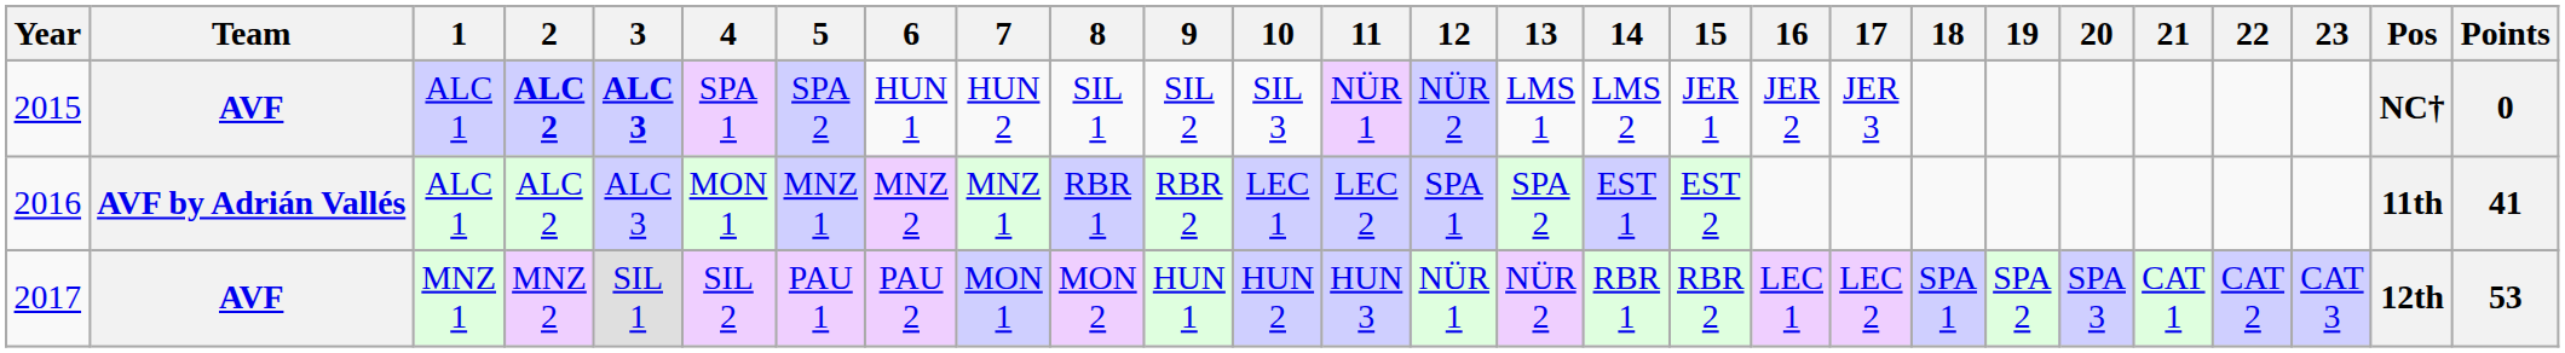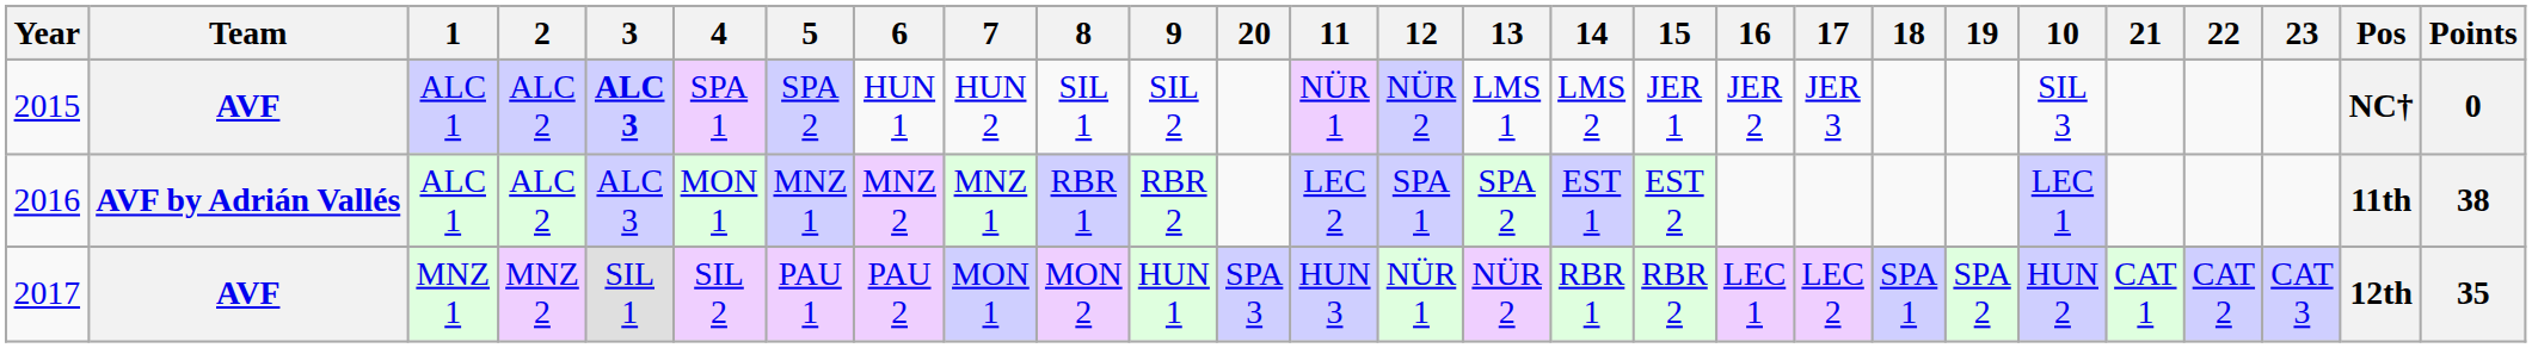 <table class="wikitable" style="text-align:center; font-size:85%">
 <tr>
 <th>Year</th>
 <th>Team</th>
 <th>1</th>
 <th>2</th>
 <th>3</th>
 <th>4</th>
 <th>5</th>
 <th>6</th>
 <th>7</th>
 <th>8</th>
 <th>9</th>
-<th>10</th>
+<th>20</th>
 <th>11</th>
 <th>12</th>
 <th>13</th>
 <th>14</th>
 <th>15</th>
 <th>16</th>
 <th>17</th>
 <th>18</th>
 <th>19</th>
-<th>20</th>
+<th>10</th>
 <th>21</th>
 <th>22</th>
 <th>23</th>
 <th>Pos</th>
 <th>Points</th>
 </tr>
 <tr>
 <td><a href='#'>2015</a></td>
 <th nowrap><a href='#'>AVF</a></th>
 <td style="background:#CFCFFF;"><a href='#'>ALC<br>1</a><br></td>
-<td style="background:#CFCFFF;"><strong><a href='#'>ALC<br>2</a><br></strong></td>
+<td style="background:#CFCFFF;"><a href='#'>ALC<br>2</a><br></td>
 <td style="background:#CFCFFF;"><strong><a href='#'>ALC<br>3</a><br></strong></td>
 <td style="background:#EFCFFF;"><a href='#'>SPA<br>1</a><br></td>
 <td style="background:#CFCFFF;"><a href='#'>SPA<br>2</a><br></td>
 <td><a href='#'>HUN<br>1</a></td>
 <td><a href='#'>HUN<br>2</a></td>
 <td><a href='#'>SIL<br>1</a></td>
 <td><a href='#'>SIL<br>2</a></td>
-<td><a href='#'>SIL<br>3</a></td>
+<td></td>
 <td style="background:#EFCFFF;"><a href='#'>NÜR<br>1</a><br></td>
 <td style="background:#CFCFFF;"><a href='#'>NÜR<br>2</a><br></td>
 <td><a href='#'>LMS<br>1</a></td>
 <td><a href='#'>LMS<br>2</a></td>
 <td><a href='#'>JER<br>1</a></td>
 <td><a href='#'>JER<br>2</a></td>
 <td><a href='#'>JER<br>3</a></td>
 <td></td>
 <td></td>
-<td></td>
+<td><a href='#'>SIL<br>3</a></td>
 <td></td>
 <td></td>
 <td></td>
 <th>NC†</th>
 <th>0</th>
 </tr>
 <tr>
 <td><a href='#'>2016</a></td>
 <th nowrap><a href='#'>AVF by Adrián Vallés</a></th>
 <td style="background:#DFFFDF;"><a href='#'>ALC<br>1</a><br></td>
 <td style="background:#DFFFDF;"><a href='#'>ALC<br>2</a><br></td>
 <td style="background:#CFCFFF;"><a href='#'>ALC<br>3</a><br></td>
 <td style="background:#DFFFDF;"><a href='#'>MON<br>1</a><br></td>
 <td style="background:#CFCFFF;"><a href='#'>MNZ<br>1</a><br></td>
 <td style="background:#EFCFFF;"><a href='#'>MNZ<br>2</a><br></td>
 <td style="background:#DFFFDF;"><a href='#'>MNZ<br>1</a><br></td>
 <td style="background:#CFCFFF;"><a href='#'>RBR<br>1</a><br></td>
 <td style="background:#DFFFDF;"><a href='#'>RBR<br>2</a><br></td>
-<td style="background:#CFCFFF;"><a href='#'>LEC<br>1</a><br></td>
+<td></td>
 <td style="background:#CFCFFF;"><a href='#'>LEC<br>2</a><br></td>
 <td style="background:#CFCFFF;"><a href='#'>SPA<br>1</a><br></td>
 <td style="background:#DFFFDF;"><a href='#'>SPA<br>2</a><br></td>
 <td style="background:#CFCFFF;"><a href='#'>EST<br>1</a><br></td>
 <td style="background:#DFFFDF;"><a href='#'>EST<br>2</a><br></td>
 <td></td>
 <td></td>
 <td></td>
 <td></td>
-<td></td>
+<td style="background:#CFCFFF;"><a href='#'>LEC<br>1</a><br></td>
 <td></td>
 <td></td>
 <td></td>
 <th>11th</th>
-<th>41</th>
+<th>38</th>
 </tr>
 <tr>
 <td><a href='#'>2017</a></td>
 <th nowrap><a href='#'>AVF</a></th>
 <td style="background:#DFFFDF;"><a href='#'>MNZ<br>1</a><br></td>
 <td style="background:#EFCFFF;"><a href='#'>MNZ<br>2</a><br></td>
 <td style="background:#DFDFDF;"><a href='#'>SIL<br>1</a><br></td>
 <td style="background:#EFCFFF;"><a href='#'>SIL<br>2</a><br></td>
 <td style="background:#EFCFFF;"><a href='#'>PAU<br>1</a><br></td>
 <td style="background:#EFCFFF;"><a href='#'>PAU<br>2</a><br></td>
 <td style="background:#CFCFFF;"><a href='#'>MON<br>1</a><br></td>
 <td style="background:#EFCFFF;"><a href='#'>MON<br>2</a><br></td>
 <td style="background:#DFFFDF;"><a href='#'>HUN<br>1</a><br></td>
-<td style="background:#CFCFFF;"><a href='#'>HUN<br>2</a><br></td>
+<td style="background:#CFCFFF;"><a href='#'>SPA<br>3</a><br></td>
 <td style="background:#CFCFFF;"><a href='#'>HUN<br>3</a><br></td>
 <td style="background:#DFFFDF;"><a href='#'>NÜR<br>1</a><br></td>
 <td style="background:#EFCFFF;"><a href='#'>NÜR<br>2</a><br></td>
 <td style="background:#DFFFDF;"><a href='#'>RBR<br>1</a><br></td>
 <td style="background:#DFFFDF;"><a href='#'>RBR<br>2</a><br></td>
 <td style="background:#EFCFFF;"><a href='#'>LEC<br>1</a><br></td>
 <td style="background:#EFCFFF;"><a href='#'>LEC<br>2</a><br></td>
 <td style="background:#CFCFFF;"><a href='#'>SPA<br>1</a><br></td>
 <td style="background:#DFFFDF;"><a href='#'>SPA<br>2</a><br></td>
-<td style="background:#CFCFFF;"><a href='#'>SPA<br>3</a><br></td>
+<td style="background:#CFCFFF;"><a href='#'>HUN<br>2</a><br></td>
 <td style="background:#DFFFDF;"><a href='#'>CAT<br>1</a><br></td>
 <td style="background:#CFCFFF;"><a href='#'>CAT<br>2</a><br></td>
 <td style="background:#CFCFFF;"><a href='#'>CAT<br>3</a><br></td>
 <th>12th</th>
-<th>53</th>
+<th>35</th>
 </tr>
 </table>
